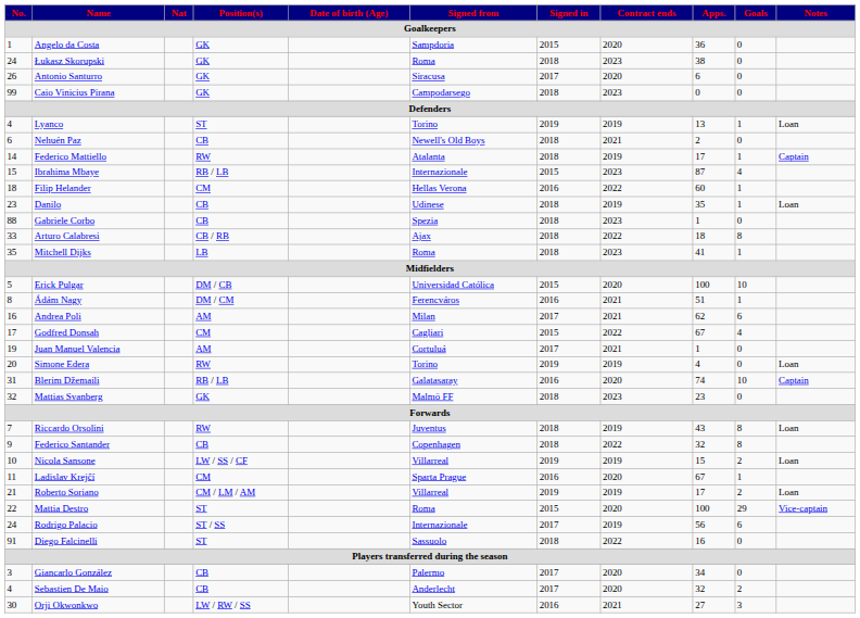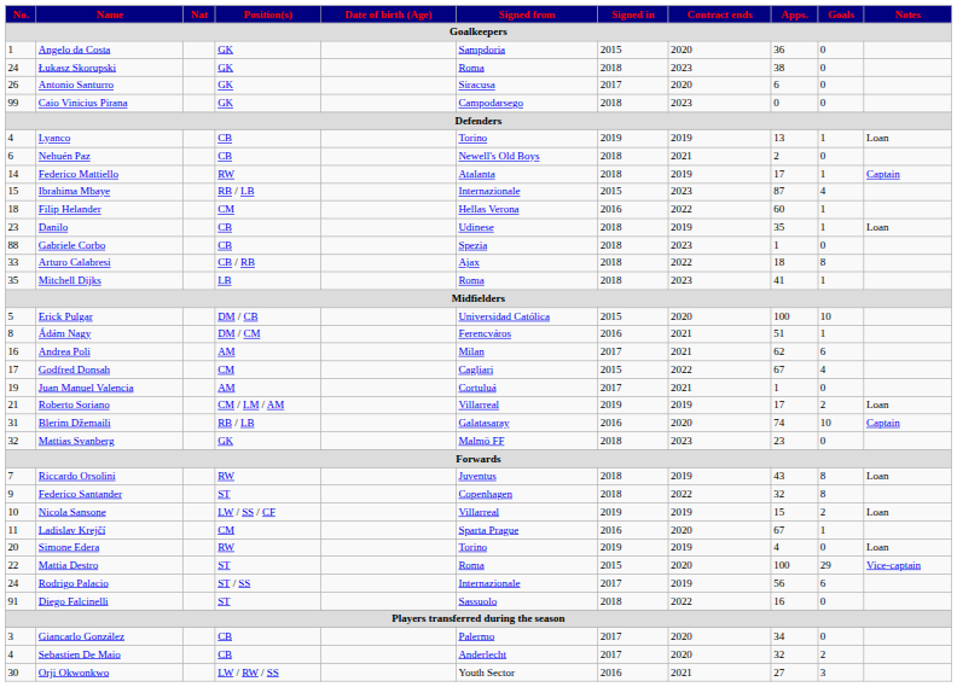 <table class="wikitable" style="text-align:left; font-size:90%; width:100%;">
 <tr>
 <th style="background:#000080; color:red; text-align:center;">No.</th>
 <th style="background:#000080; color:red; text-align:center;">Name</th>
 <th style="background:#000080; color:red; text-align:center;">Nat</th>
 <th style="background:#000080; color:red; text-align:center;">Position(s)</th>
 <th style="background:#000080; color:red; text-align:center;">Date of birth (Age)</th>
 <th style="background:#000080; color:red; text-align:center;">Signed from</th>
 <th style="background:#000080; color:red; text-align:center;">Signed in</th>
 <th style="background:#000080; color:red; text-align:center;">Contract ends</th>
 <th style="background:#000080; color:red; text-align:center;">Apps.</th>
 <th style="background:#000080; color:red; text-align:center;">Goals</th>
 <th style="background:#000080; color:red; text-align:center;">Notes</th>
 </tr>
 <tr>
 <th colspan=11 style="background:#DCDCDC; text-align:center">Goalkeepers</th>
 </tr>
 <tr>
 <td>1</td>
 <td><a href='#'>Angelo da Costa</a></td>
 <td></td>
 <td><a href='#'>GK</a></td>
 <td></td>
 <td> <a href='#'>Sampdoria</a></td>
 <td>2015</td>
 <td>2020</td>
 <td>36</td>
 <td>0</td>
 <td></td>
 </tr>
 <tr>
 <td>24</td>
 <td><a href='#'>Łukasz Skorupski</a></td>
 <td></td>
 <td><a href='#'>GK</a></td>
 <td></td>
 <td> <a href='#'>Roma</a></td>
 <td>2018</td>
 <td>2023</td>
 <td>38</td>
 <td>0</td>
 <td></td>
 </tr>
 <tr>
 <td>26</td>
 <td><a href='#'>Antonio Santurro</a></td>
 <td></td>
 <td><a href='#'>GK</a></td>
 <td></td>
 <td> <a href='#'>Siracusa</a></td>
 <td>2017</td>
 <td>2020</td>
 <td>6</td>
 <td>0</td>
 <td></td>
 </tr>
 <tr>
 <td>99</td>
 <td><a href='#'>Caio Vinicius Pirana</a></td>
 <td></td>
 <td><a href='#'>GK</a></td>
 <td></td>
 <td> <a href='#'>Campodarsego</a></td>
 <td>2018</td>
 <td>2023</td>
 <td>0</td>
 <td>0</td>
 <td></td>
 </tr>
 <tr>
 <th colspan=11 style="background:#DCDCDC; text-align:center">Defenders</th>
 </tr>
 <tr>
 <td>4</td>
 <td><a href='#'>Lyanco</a></td>
 <td></td>
-<td><a href='#'>ST</a></td>
+<td><a href='#'>CB</a></td>
 <td></td>
 <td> <a href='#'>Torino</a></td>
 <td>2019</td>
 <td>2019</td>
 <td>13</td>
 <td>1</td>
 <td>Loan</td>
 </tr>
 <tr>
 <td>6</td>
 <td><a href='#'>Nehuén Paz</a></td>
 <td></td>
 <td><a href='#'>CB</a></td>
 <td></td>
 <td> <a href='#'>Newell's Old Boys</a></td>
 <td>2018</td>
 <td>2021</td>
 <td>2</td>
 <td>0</td>
 <td></td>
 </tr>
 <tr>
 <td>14</td>
 <td><a href='#'>Federico Mattiello</a></td>
 <td></td>
 <td><a href='#'>RW</a></td>
 <td></td>
 <td> <a href='#'>Atalanta</a></td>
 <td>2018</td>
 <td>2019</td>
 <td>17</td>
 <td>1</td>
 <td><a href='#'>Captain</a></td>
 </tr>
 <tr>
 <td>15</td>
 <td><a href='#'>Ibrahima Mbaye</a></td>
 <td></td>
 <td><a href='#'>RB</a> / <a href='#'>LB</a></td>
 <td></td>
 <td> <a href='#'>Internazionale</a></td>
 <td>2015</td>
 <td>2023</td>
 <td>87</td>
 <td>4</td>
 <td></td>
 </tr>
 <tr>
 <td>18</td>
 <td><a href='#'>Filip Helander</a></td>
 <td></td>
 <td><a href='#'>CM</a></td>
 <td></td>
 <td> <a href='#'>Hellas Verona</a></td>
 <td>2016</td>
 <td>2022</td>
 <td>60</td>
 <td>1</td>
 <td></td>
 </tr>
 <tr>
 <td>23</td>
 <td><a href='#'>Danilo</a></td>
 <td></td>
 <td><a href='#'>CB</a></td>
 <td></td>
 <td> <a href='#'>Udinese</a></td>
 <td>2018</td>
 <td>2019</td>
 <td>35</td>
 <td>1</td>
 <td>Loan</td>
 </tr>
 <tr>
 <td>88</td>
 <td><a href='#'>Gabriele Corbo</a></td>
 <td></td>
 <td><a href='#'>CB</a></td>
 <td></td>
 <td> <a href='#'>Spezia</a></td>
 <td>2018</td>
 <td>2023</td>
 <td>1</td>
 <td>0</td>
 <td></td>
 </tr>
 <tr>
 <td>33</td>
 <td><a href='#'>Arturo Calabresi</a></td>
 <td></td>
 <td><a href='#'>CB</a> / <a href='#'>RB</a></td>
 <td></td>
 <td> <a href='#'>Ajax</a></td>
 <td>2018</td>
 <td>2022</td>
 <td>18</td>
 <td>8</td>
 <td></td>
 </tr>
 <tr>
 <td>35</td>
 <td><a href='#'>Mitchell Dijks</a></td>
 <td></td>
 <td><a href='#'>LB</a></td>
 <td></td>
 <td> <a href='#'>Roma</a></td>
 <td>2018</td>
 <td>2023</td>
 <td>41</td>
 <td>1</td>
 <td></td>
 </tr>
 <tr>
 <th colspan=11 style="background:#DCDCDC; text-align:center">Midfielders</th>
 </tr>
 <tr>
 <td>5</td>
 <td><a href='#'>Erick Pulgar</a></td>
 <td></td>
 <td><a href='#'>DM</a> / <a href='#'>CB</a></td>
 <td></td>
 <td> <a href='#'>Universidad Católica</a></td>
 <td>2015</td>
 <td>2020</td>
 <td>100</td>
 <td>10</td>
 <td></td>
 </tr>
 <tr>
 <td>8</td>
 <td><a href='#'>Ádám Nagy</a></td>
 <td></td>
 <td><a href='#'>DM</a> / <a href='#'>CM</a></td>
 <td></td>
 <td> <a href='#'>Ferencváros</a></td>
 <td>2016</td>
 <td>2021</td>
 <td>51</td>
 <td>1</td>
 <td></td>
 </tr>
 <tr>
 <td>16</td>
 <td><a href='#'>Andrea Poli</a></td>
 <td></td>
 <td><a href='#'>AM</a></td>
 <td></td>
 <td> <a href='#'>Milan</a></td>
 <td>2017</td>
 <td>2021</td>
 <td>62</td>
 <td>6</td>
 <td></td>
 </tr>
 <tr>
 <td>17</td>
 <td><a href='#'>Godfred Donsah</a></td>
 <td></td>
 <td><a href='#'>CM</a></td>
 <td></td>
 <td> <a href='#'>Cagliari</a></td>
 <td>2015</td>
 <td>2022</td>
 <td>67</td>
 <td>4</td>
 <td></td>
 </tr>
 <tr>
 <td>19</td>
 <td><a href='#'>Juan Manuel Valencia</a></td>
 <td></td>
 <td><a href='#'>AM</a></td>
 <td></td>
 <td> <a href='#'>Cortuluá</a></td>
 <td>2017</td>
 <td>2021</td>
 <td>1</td>
 <td>0</td>
 <td></td>
 </tr>
 <tr>
-<td>20</td>
-<td><a href='#'>Simone Edera</a></td>
+<td>21</td>
+<td><a href='#'>Roberto Soriano</a></td>
 <td></td>
-<td><a href='#'>RW</a></td>
+<td><a href='#'>CM</a> / <a href='#'>LM</a> / <a href='#'>AM</a></td>
 <td></td>
-<td> <a href='#'>Torino</a></td>
+<td> <a href='#'>Villarreal</a></td>
 <td>2019</td>
 <td>2019</td>
-<td>4</td>
-<td>0</td>
+<td>17</td>
+<td>2</td>
 <td>Loan</td>
 </tr>
 <tr>
 <td>31</td>
 <td><a href='#'>Blerim Džemaili</a></td>
 <td></td>
 <td><a href='#'>RB</a> / <a href='#'>LB</a></td>
 <td></td>
 <td> <a href='#'>Galatasaray</a></td>
 <td>2016</td>
 <td>2020</td>
 <td>74</td>
 <td>10</td>
 <td><a href='#'>Captain</a></td>
 </tr>
 <tr>
 <td>32</td>
 <td><a href='#'>Mattias Svanberg</a></td>
 <td></td>
 <td><a href='#'>GK</a></td>
 <td></td>
 <td> <a href='#'>Malmö FF</a></td>
 <td>2018</td>
 <td>2023</td>
 <td>23</td>
 <td>0</td>
 <td></td>
 </tr>
 <tr>
 <th colspan=11 style="background:#DCDCDC; text-align:center">Forwards</th>
 </tr>
 <tr>
 <td>7</td>
 <td><a href='#'>Riccardo Orsolini</a></td>
 <td></td>
 <td><a href='#'>RW</a></td>
 <td></td>
 <td> <a href='#'>Juventus</a></td>
 <td>2018</td>
 <td>2019</td>
 <td>43</td>
 <td>8</td>
 <td>Loan</td>
 </tr>
 <tr>
 <td>9</td>
 <td><a href='#'>Federico Santander</a></td>
 <td></td>
-<td><a href='#'>CB</a></td>
+<td><a href='#'>ST</a></td>
 <td></td>
 <td> <a href='#'>Copenhagen</a></td>
 <td>2018</td>
 <td>2022</td>
 <td>32</td>
 <td>8</td>
 <td></td>
 </tr>
 <tr>
 <td>10</td>
 <td><a href='#'>Nicola Sansone</a></td>
 <td></td>
 <td><a href='#'>LW</a> / <a href='#'>SS</a> / <a href='#'>CF</a></td>
 <td></td>
 <td> <a href='#'>Villarreal</a></td>
 <td>2019</td>
 <td>2019</td>
 <td>15</td>
 <td>2</td>
 <td>Loan</td>
 </tr>
 <tr>
 <td>11</td>
 <td><a href='#'>Ladislav Krejčí</a></td>
 <td></td>
 <td><a href='#'>CM</a></td>
 <td></td>
 <td> <a href='#'>Sparta Prague</a></td>
 <td>2016</td>
 <td>2020</td>
 <td>67</td>
 <td>1</td>
 <td></td>
 </tr>
 <tr>
-<td>21</td>
-<td><a href='#'>Roberto Soriano</a></td>
+<td>20</td>
+<td><a href='#'>Simone Edera</a></td>
 <td></td>
-<td><a href='#'>CM</a> / <a href='#'>LM</a> / <a href='#'>AM</a></td>
+<td><a href='#'>RW</a></td>
 <td></td>
-<td> <a href='#'>Villarreal</a></td>
+<td> <a href='#'>Torino</a></td>
 <td>2019</td>
 <td>2019</td>
-<td>17</td>
-<td>2</td>
+<td>4</td>
+<td>0</td>
 <td>Loan</td>
 </tr>
 <tr>
 <td>22</td>
 <td><a href='#'>Mattia Destro</a></td>
 <td></td>
 <td><a href='#'>ST</a></td>
 <td></td>
 <td> <a href='#'>Roma</a></td>
 <td>2015</td>
 <td>2020</td>
 <td>100</td>
 <td>29</td>
 <td><a href='#'>Vice-captain</a></td>
 </tr>
 <tr>
 <td>24</td>
 <td><a href='#'>Rodrigo Palacio</a></td>
 <td></td>
 <td><a href='#'>ST</a> / <a href='#'>SS</a></td>
 <td></td>
 <td> <a href='#'>Internazionale</a></td>
 <td>2017</td>
 <td>2019</td>
 <td>56</td>
 <td>6</td>
 <td></td>
 </tr>
 <tr>
 <td>91</td>
 <td><a href='#'>Diego Falcinelli</a></td>
 <td></td>
 <td><a href='#'>ST</a></td>
 <td></td>
 <td> <a href='#'>Sassuolo</a></td>
 <td>2018</td>
 <td>2022</td>
 <td>16</td>
 <td>0</td>
 <td></td>
 </tr>
 <tr>
 <th colspan=11 style="background:#DCDCDC; text-align:center">Players transferred during the season</th>
 </tr>
 <tr>
 <td>3</td>
 <td><a href='#'>Giancarlo González</a></td>
 <td></td>
 <td><a href='#'>CB</a></td>
 <td></td>
 <td> <a href='#'>Palermo</a></td>
 <td>2017</td>
 <td>2020</td>
 <td>34</td>
 <td>0</td>
 <td></td>
 </tr>
 <tr>
 <td>4</td>
 <td><a href='#'>Sebastien De Maio</a></td>
 <td></td>
 <td><a href='#'>CB</a></td>
 <td></td>
 <td> <a href='#'>Anderlecht</a></td>
 <td>2017</td>
 <td>2020</td>
 <td>32</td>
 <td>2</td>
 <td></td>
 </tr>
 <tr>
 <td>30</td>
 <td><a href='#'>Orji Okwonkwo</a></td>
 <td></td>
 <td><a href='#'>LW</a> / <a href='#'>RW</a> / <a href='#'>SS</a></td>
 <td></td>
 <td> Youth Sector</td>
 <td>2016</td>
 <td>2021</td>
 <td>27</td>
 <td>3</td>
 <td></td>
 </tr>
 </table>
